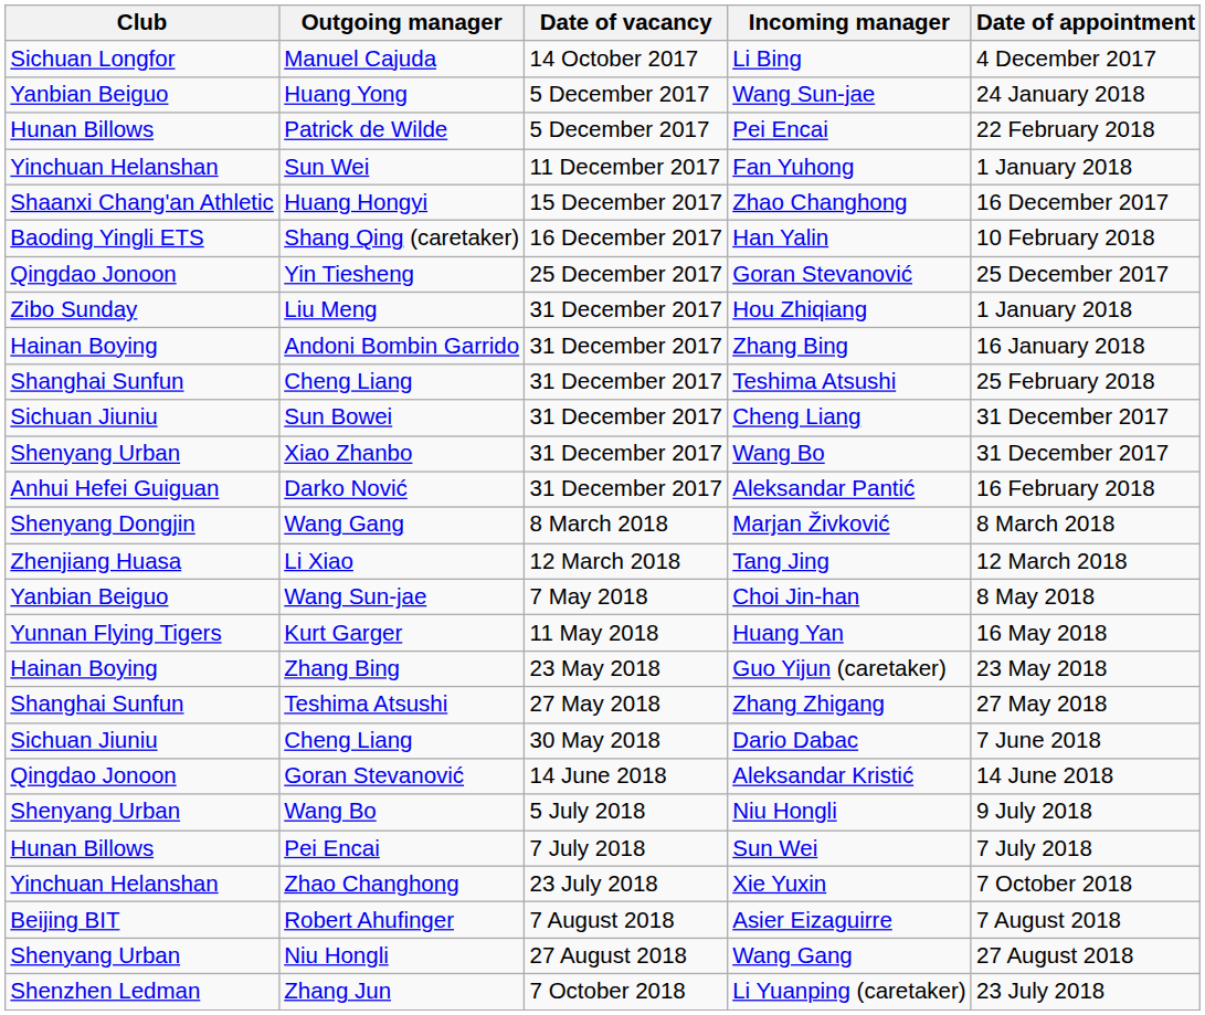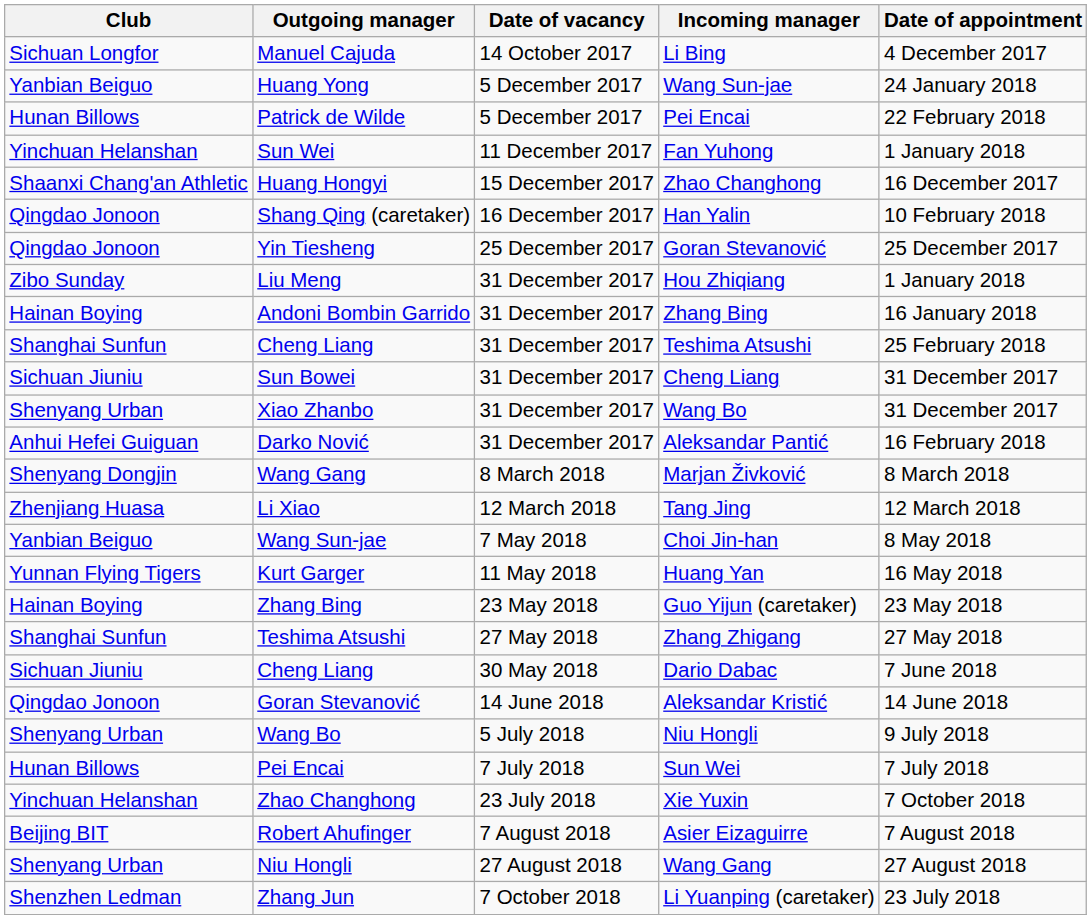 <table class="wikitable">
 <tr>
 <th>Club</th>
 <th>Outgoing manager</th>
 <th>Date of vacancy</th>
 <th>Incoming manager</th>
 <th>Date of appointment</th>
 </tr>
 <tr>
 <td><a href='#'>Sichuan Longfor</a></td>
 <td> <a href='#'>Manuel Cajuda</a></td>
 <td>14 October 2017</td>
 <td> <a href='#'>Li Bing</a></td>
 <td>4 December 2017</td>
 </tr>
 <tr>
 <td><a href='#'>Yanbian Beiguo</a></td>
 <td> <a href='#'>Huang Yong</a></td>
 <td>5 December 2017</td>
 <td> <a href='#'>Wang Sun-jae</a></td>
 <td>24 January 2018</td>
 </tr>
 <tr>
 <td><a href='#'>Hunan Billows</a></td>
 <td> <a href='#'>Patrick de Wilde</a></td>
 <td>5 December 2017</td>
 <td> <a href='#'>Pei Encai</a></td>
 <td>22 February 2018</td>
 </tr>
 <tr>
 <td><a href='#'>Yinchuan Helanshan</a></td>
 <td> <a href='#'>Sun Wei</a></td>
 <td>11 December 2017</td>
 <td> <a href='#'>Fan Yuhong</a></td>
 <td>1 January 2018</td>
 </tr>
 <tr>
 <td><a href='#'>Shaanxi Chang'an Athletic</a></td>
 <td> <a href='#'>Huang Hongyi</a></td>
 <td>15 December 2017</td>
 <td> <a href='#'>Zhao Changhong</a></td>
 <td>16 December 2017</td>
 </tr>
 <tr>
-<td><a href='#'>Baoding Yingli ETS</a></td>
+<td><a href='#'>Qingdao Jonoon</a></td>
 <td> <a href='#'>Shang Qing</a> (caretaker)</td>
 <td>16 December 2017</td>
 <td> <a href='#'>Han Yalin</a></td>
 <td>10 February 2018</td>
 </tr>
 <tr>
 <td><a href='#'>Qingdao Jonoon</a></td>
 <td> <a href='#'>Yin Tiesheng</a></td>
 <td>25 December 2017</td>
 <td> <a href='#'>Goran Stevanović</a></td>
 <td>25 December 2017</td>
 </tr>
 <tr>
 <td><a href='#'>Zibo Sunday</a></td>
 <td> <a href='#'>Liu Meng</a></td>
 <td>31 December 2017</td>
 <td> <a href='#'>Hou Zhiqiang</a></td>
 <td>1 January 2018</td>
 </tr>
 <tr>
 <td><a href='#'>Hainan Boying</a></td>
 <td> <a href='#'>Andoni Bombin Garrido</a></td>
 <td>31 December 2017</td>
 <td> <a href='#'>Zhang Bing</a></td>
 <td>16 January 2018</td>
 </tr>
 <tr>
 <td><a href='#'>Shanghai Sunfun</a></td>
 <td> <a href='#'>Cheng Liang</a></td>
 <td>31 December 2017</td>
 <td> <a href='#'>Teshima Atsushi</a></td>
 <td>25 February 2018</td>
 </tr>
 <tr>
 <td><a href='#'>Sichuan Jiuniu</a></td>
 <td> <a href='#'>Sun Bowei</a></td>
 <td>31 December 2017</td>
 <td> <a href='#'>Cheng Liang</a></td>
 <td>31 December 2017</td>
 </tr>
 <tr>
 <td><a href='#'>Shenyang Urban</a></td>
 <td> <a href='#'>Xiao Zhanbo</a></td>
 <td>31 December 2017</td>
 <td> <a href='#'>Wang Bo</a></td>
 <td>31 December 2017</td>
 </tr>
 <tr>
 <td><a href='#'>Anhui Hefei Guiguan</a></td>
 <td> <a href='#'>Darko Nović</a></td>
 <td>31 December 2017</td>
 <td> <a href='#'>Aleksandar Pantić</a></td>
 <td>16 February 2018</td>
 </tr>
 <tr>
 <td><a href='#'>Shenyang Dongjin</a></td>
 <td> <a href='#'>Wang Gang</a></td>
 <td>8 March 2018</td>
 <td> <a href='#'>Marjan Živković</a></td>
 <td>8 March 2018</td>
 </tr>
 <tr>
 <td><a href='#'>Zhenjiang Huasa</a></td>
 <td> <a href='#'>Li Xiao</a></td>
 <td>12 March 2018</td>
 <td> <a href='#'>Tang Jing</a></td>
 <td>12 March 2018</td>
 </tr>
 <tr>
 <td><a href='#'>Yanbian Beiguo</a></td>
 <td> <a href='#'>Wang Sun-jae</a></td>
 <td>7 May 2018</td>
 <td> <a href='#'>Choi Jin-han</a></td>
 <td>8 May 2018</td>
 </tr>
 <tr>
 <td><a href='#'>Yunnan Flying Tigers</a></td>
 <td> <a href='#'>Kurt Garger</a></td>
 <td>11 May 2018</td>
 <td> <a href='#'>Huang Yan</a></td>
 <td>16 May 2018</td>
 </tr>
 <tr>
 <td><a href='#'>Hainan Boying</a></td>
 <td> <a href='#'>Zhang Bing</a></td>
 <td>23 May 2018</td>
 <td> <a href='#'>Guo Yijun</a> (caretaker)</td>
 <td>23 May 2018</td>
 </tr>
 <tr>
 <td><a href='#'>Shanghai Sunfun</a></td>
 <td> <a href='#'>Teshima Atsushi</a></td>
 <td>27 May 2018</td>
 <td> <a href='#'>Zhang Zhigang</a></td>
 <td>27 May 2018</td>
 </tr>
 <tr>
 <td><a href='#'>Sichuan Jiuniu</a></td>
 <td> <a href='#'>Cheng Liang</a></td>
 <td>30 May 2018</td>
 <td> <a href='#'>Dario Dabac</a></td>
 <td>7 June 2018</td>
 </tr>
 <tr>
 <td><a href='#'>Qingdao Jonoon</a></td>
 <td> <a href='#'>Goran Stevanović</a></td>
 <td>14 June 2018</td>
 <td> <a href='#'>Aleksandar Kristić</a></td>
 <td>14 June 2018</td>
 </tr>
 <tr>
 <td><a href='#'>Shenyang Urban</a></td>
 <td> <a href='#'>Wang Bo</a></td>
 <td>5 July 2018</td>
 <td> <a href='#'>Niu Hongli</a></td>
 <td>9 July 2018</td>
 </tr>
 <tr>
 <td><a href='#'>Hunan Billows</a></td>
 <td> <a href='#'>Pei Encai</a></td>
 <td>7 July 2018</td>
 <td> <a href='#'>Sun Wei</a></td>
 <td>7 July 2018</td>
 </tr>
 <tr>
 <td><a href='#'>Yinchuan Helanshan</a></td>
 <td> <a href='#'>Zhao Changhong</a></td>
 <td>23 July 2018</td>
 <td> <a href='#'>Xie Yuxin</a></td>
 <td>7 October 2018</td>
 </tr>
 <tr>
 <td><a href='#'>Beijing BIT</a></td>
 <td> <a href='#'>Robert Ahufinger</a></td>
 <td>7 August 2018</td>
 <td> <a href='#'>Asier Eizaguirre</a></td>
 <td>7 August 2018</td>
 </tr>
 <tr>
 <td><a href='#'>Shenyang Urban</a></td>
 <td> <a href='#'>Niu Hongli</a></td>
 <td>27 August 2018</td>
 <td> <a href='#'>Wang Gang</a></td>
 <td>27 August 2018</td>
 </tr>
 <tr>
 <td><a href='#'>Shenzhen Ledman</a></td>
 <td> <a href='#'>Zhang Jun</a></td>
 <td>7 October 2018</td>
 <td> <a href='#'>Li Yuanping</a> (caretaker)</td>
 <td>23 July 2018</td>
 </tr>
 <tr>
 </tr>
 </table>
